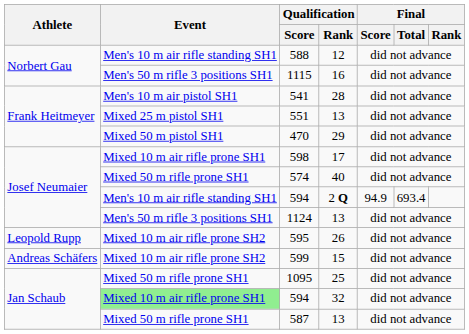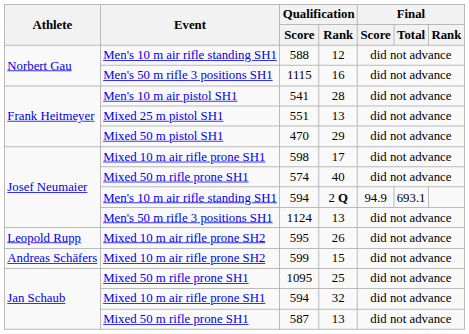 <table class=wikitable>
 <tr>
 <th rowspan="2">Athlete</th>
 <th rowspan="2">Event</th>
 <th colspan="2">Qualification</th>
 <th colspan="3">Final</th>
 </tr>
 <tr>
 <th>Score</th>
 <th>Rank</th>
 <th>Score</th>
 <th>Total</th>
 <th>Rank</th>
 </tr>
 <tr>
 <td rowspan="2"><a href='#'>Norbert Gau</a></td>
 <td><a href='#'>Men's 10 m air rifle standing SH1</a></td>
 <td align=center>588</td>
 <td align=center>12</td>
 <td align=center colspan="3">did not advance</td>
 </tr>
 <tr>
 <td><a href='#'>Men's 50 m rifle 3 positions SH1</a></td>
 <td align=center>1115</td>
 <td align=center>16</td>
 <td align=center colspan="3">did not advance</td>
 </tr>
 <tr>
 <td rowspan="3"><a href='#'>Frank Heitmeyer</a></td>
 <td><a href='#'>Men's 10 m air pistol SH1</a></td>
 <td align=center>541</td>
 <td align=center>28</td>
 <td align=center colspan="3">did not advance</td>
 </tr>
 <tr>
 <td><a href='#'>Mixed 25 m pistol SH1</a></td>
 <td align=center>551</td>
 <td align=center>13</td>
 <td align=center colspan="3">did not advance</td>
 </tr>
 <tr>
 <td><a href='#'>Mixed 50 m pistol SH1</a></td>
 <td align=center>470</td>
 <td align=center>29</td>
 <td align=center colspan="3">did not advance</td>
 </tr>
 <tr>
 <td rowspan="4"><a href='#'>Josef Neumaier</a></td>
 <td><a href='#'>Mixed 10 m air rifle prone SH1</a></td>
 <td align=center>598</td>
 <td align=center>17</td>
 <td align=center colspan="3">did not advance</td>
 </tr>
 <tr>
 <td><a href='#'>Mixed 50 m rifle prone SH1</a></td>
 <td align=center>574</td>
 <td align=center>40</td>
 <td align=center colspan="3">did not advance</td>
 </tr>
 <tr>
 <td><a href='#'>Men's 10 m air rifle standing SH1</a></td>
 <td align=center>594</td>
 <td align=center>2 <strong>Q</strong></td>
 <td align=center>94.9</td>
-<td align=center>693.4</td>
+<td align=center>693.1</td>
 <td align=center></td>
 </tr>
 <tr>
 <td><a href='#'>Men's 50 m rifle 3 positions SH1</a></td>
 <td align=center>1124</td>
 <td align=center>13</td>
 <td align=center colspan="3">did not advance</td>
 </tr>
 <tr>
 <td><a href='#'>Leopold Rupp</a></td>
 <td><a href='#'>Mixed 10 m air rifle prone SH2</a></td>
 <td align=center>595</td>
 <td align=center>26</td>
 <td align=center colspan="3">did not advance</td>
 </tr>
 <tr>
 <td><a href='#'>Andreas Schäfers</a></td>
 <td><a href='#'>Mixed 10 m air rifle prone SH2</a></td>
 <td align=center>599</td>
 <td align=center>15</td>
 <td align=center colspan="3">did not advance</td>
 </tr>
 <tr>
 <td rowspan="3"><a href='#'>Jan Schaub</a></td>
 <td><a href='#'>Mixed 50 m rifle prone SH1</a></td>
 <td align=center>1095</td>
 <td align=center>25</td>
 <td align=center colspan="3">did not advance</td>
 </tr>
 <tr>
-<td style="background: lightgreen;"><a href='#'>Mixed 10 m air rifle prone SH1</a></td>
+<td><a href='#'>Mixed 10 m air rifle prone SH1</a></td>
 <td align=center>594</td>
 <td align=center>32</td>
 <td align=center colspan="3">did not advance</td>
 </tr>
 <tr>
 <td><a href='#'>Mixed 50 m rifle prone SH1</a></td>
 <td align=center>587</td>
 <td align=center>13</td>
 <td align=center colspan="3">did not advance</td>
 </tr>
 </table>
